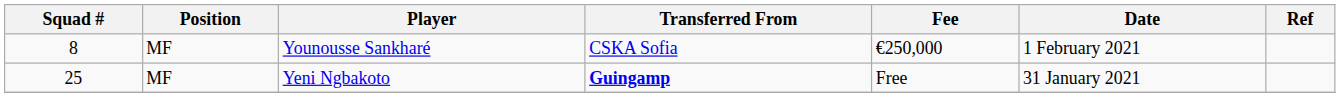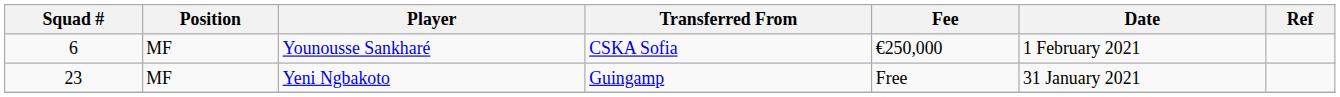 <table class="wikitable sortable" style="width:90%; text-align:center; font-size:95%; text-align:left;">
 <tr>
 <th><strong>Squad #</strong></th>
 <th><strong>Position</strong></th>
 <th><strong>Player</strong></th>
 <th><strong>Transferred From</strong></th>
 <th><strong>Fee</strong></th>
 <th><strong>Date</strong></th>
 <th><strong>Ref</strong></th>
 </tr>
 <tr>
-<td align="center">8</td>
+<td align="center">6</td>
 <td>MF</td>
 <td> <a href='#'>Younousse Sankharé</a></td>
 <td> <a href='#'>CSKA Sofia</a></td>
 <td>€250,000</td>
 <td>1 February 2021</td>
 <td></td>
 </tr>
 <tr>
-<td align="center">25</td>
+<td align="center">23</td>
 <td>MF</td>
 <td> <a href='#'>Yeni Ngbakoto</a></td>
-<td><strong> <a href='#'>Guingamp</a></strong></td>
+<td> <a href='#'>Guingamp</a></td>
 <td>Free</td>
 <td>31 January 2021</td>
 <td></td>
 </tr>
 <tr>
 </tr>
 </table>
